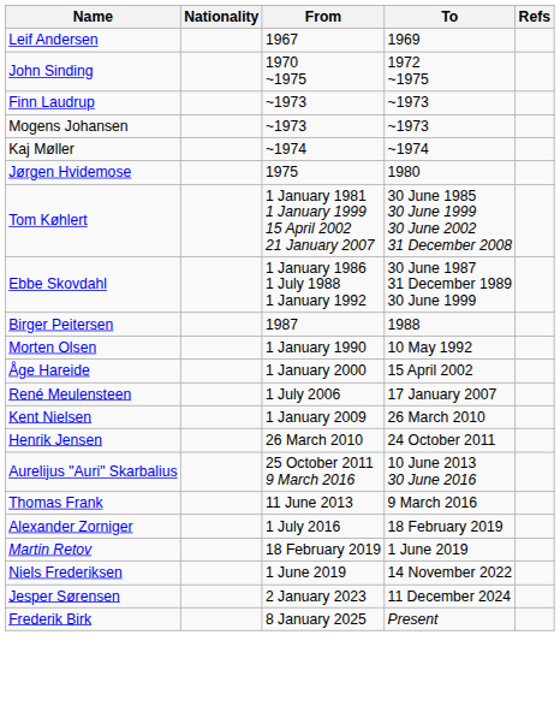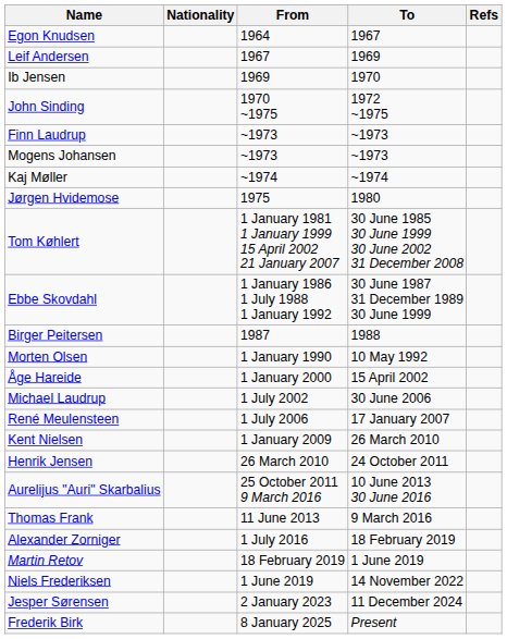 <table class="wikitable plainrowheaders sortable" style="text-align:left">
 <tr>
 <th>Name</th>
 <th>Nationality</th>
 <th>From</th>
 <th>To</th>
 <th>Refs</th>
 </tr>
 <tr>
+<td><a href='#'>Egon Knudsen</a></td>
+<td></td>
+<td>1964</td>
+<td>1967</td>
+<td></td>
+</tr>
+<tr>
 <td><a href='#'>Leif Andersen</a></td>
 <td></td>
 <td>1967</td>
 <td>1969</td>
+<td></td>
+</tr>
+<tr>
+<td>Ib Jensen</td>
+<td></td>
+<td>1969</td>
+<td>1970</td>
 <td></td>
 </tr>
 <tr>
 <td><a href='#'>John Sinding</a></td>
 <td></td>
 <td>1970<br>~1975</td>
 <td>1972<br>~1975</td>
 <td></td>
 </tr>
 <tr>
 <td><a href='#'>Finn Laudrup</a> </td>
 <td></td>
 <td>~1973</td>
 <td>~1973</td>
 <td></td>
 </tr>
 <tr>
 <td>Mogens Johansen</td>
 <td></td>
 <td>~1973</td>
 <td>~1973</td>
 <td></td>
 </tr>
 <tr>
 <td>Kaj Møller</td>
 <td></td>
 <td>~1974</td>
 <td>~1974</td>
 <td></td>
 </tr>
 <tr>
 <td><a href='#'>Jørgen Hvidemose</a></td>
 <td></td>
 <td>1975</td>
 <td>1980</td>
 <td></td>
 </tr>
 <tr>
 <td><a href='#'>Tom Køhlert</a></td>
 <td></td>
 <td>1 January 1981<br><em>1 January 1999</em> <br><em>15 April 2002</em> <br><em>21 January 2007</em> </td>
 <td>30 June 1985<br><em>30 June 1999</em> <br><em>30 June 2002</em> <br><em>31 December 2008</em> </td>
 <td></td>
 </tr>
 <tr>
 <td><a href='#'>Ebbe Skovdahl</a></td>
 <td></td>
 <td>1 January 1986<br>1 July 1988<br>1 January 1992</td>
 <td>30 June 1987<br>31 December 1989<br>30 June 1999</td>
 <td></td>
 </tr>
 <tr>
 <td><a href='#'>Birger Peitersen</a></td>
 <td></td>
 <td>1987</td>
 <td>1988</td>
 <td></td>
 </tr>
 <tr>
 <td><a href='#'>Morten Olsen</a></td>
 <td></td>
 <td>1 January 1990</td>
 <td>10 May 1992</td>
 <td></td>
 </tr>
 <tr>
 <td><a href='#'>Åge Hareide</a></td>
 <td></td>
 <td>1 January 2000</td>
 <td>15 April 2002</td>
 <td></td>
 </tr>
 <tr>
+<td><a href='#'>Michael Laudrup</a></td>
+<td></td>
+<td>1 July 2002</td>
+<td>30 June 2006</td>
+<td></td>
+</tr>
+<tr>
 <td><a href='#'>René Meulensteen</a></td>
 <td></td>
 <td>1 July 2006</td>
 <td>17 January 2007</td>
 <td></td>
 </tr>
 <tr>
 <td><a href='#'>Kent Nielsen</a></td>
 <td></td>
 <td>1 January 2009</td>
 <td>26 March 2010</td>
 <td></td>
 </tr>
 <tr>
 <td><a href='#'>Henrik Jensen</a></td>
 <td></td>
 <td>26 March 2010</td>
 <td>24 October 2011</td>
 <td></td>
 </tr>
 <tr>
 <td><a href='#'>Aurelijus "Auri" Skarbalius</a></td>
 <td></td>
 <td>25 October 2011<br><em>9 March 2016</em> </td>
 <td>10 June 2013<br><em>30 June 2016</em> </td>
 <td></td>
 </tr>
 <tr>
 <td><a href='#'>Thomas Frank</a></td>
 <td></td>
 <td>11 June 2013</td>
 <td>9 March 2016</td>
 <td></td>
 </tr>
 <tr>
 <td><a href='#'>Alexander Zorniger</a></td>
 <td></td>
 <td>1 July 2016</td>
 <td>18 February 2019</td>
 <td></td>
 </tr>
 <tr>
 <td><em><a href='#'>Martin Retov</a></em> </td>
 <td></td>
 <td>18 February 2019</td>
 <td>1 June 2019</td>
 <td></td>
 </tr>
 <tr>
 <td><a href='#'>Niels Frederiksen</a></td>
 <td></td>
 <td>1 June 2019</td>
 <td>14 November 2022</td>
 <td></td>
 </tr>
 <tr>
 <td><a href='#'>Jesper Sørensen</a></td>
 <td></td>
 <td>2 January 2023</td>
 <td>11 December 2024</td>
 <td></td>
 </tr>
 <tr>
 <td><a href='#'>Frederik Birk</a></td>
 <td></td>
 <td>8 January 2025</td>
 <td><em>Present</em></td>
 <td></td>
 </tr>
 </table>
